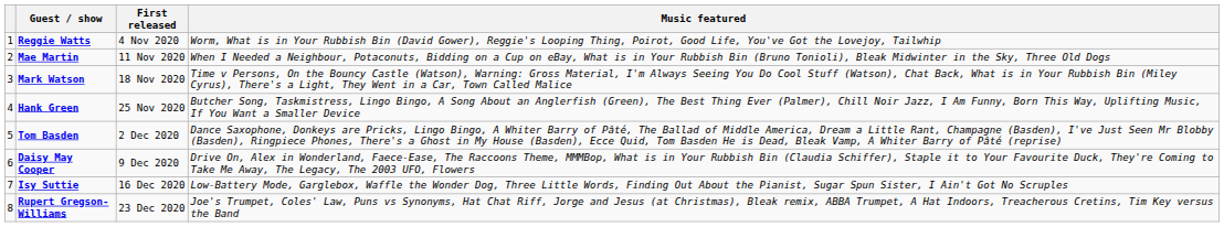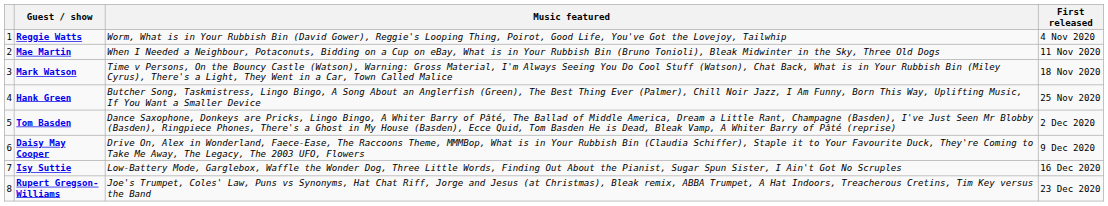 <table class="wikitable">
 <tr>
 <th></th>
 <th>Guest / show</th>
+<th>Music featured</th>
 <th>First released</th>
-<th>Music featured</th>
 </tr>
 <tr>
 <td>1</td>
 <td><strong><a href='#'>Reggie Watts</a></strong></td>
+<td><em>Worm, What is in Your Rubbish Bin (David Gower), Reggie's Looping Thing, Poirot, Good Life, You've Got the Lovejoy, Tailwhip</em></td>
 <td>4 Nov 2020</td>
-<td><em>Worm, What is in Your Rubbish Bin (David Gower), Reggie's Looping Thing, Poirot, Good Life, You've Got the Lovejoy, Tailwhip</em></td>
 </tr>
 <tr>
 <td>2</td>
 <td><strong><a href='#'>Mae Martin</a></strong></td>
+<td><em>When I Needed a Neighbour, Potaconuts, Bidding on a Cup on eBay, What is in Your Rubbish Bin (Bruno Tonioli), Bleak Midwinter in the Sky, Three Old Dogs</em></td>
 <td>11 Nov 2020</td>
-<td><em>When I Needed a Neighbour, Potaconuts, Bidding on a Cup on eBay, What is in Your Rubbish Bin (Bruno Tonioli), Bleak Midwinter in the Sky, Three Old Dogs</em></td>
 </tr>
 <tr>
 <td>3</td>
 <td><strong><a href='#'>Mark Watson</a></strong></td>
+<td><em>Time v Persons, On the Bouncy Castle (Watson), Warning: Gross Material, I'm Always Seeing You Do Cool Stuff (Watson), Chat Back, What is in Your Rubbish Bin (Miley Cyrus), There's a Light, They Went in a Car, Town Called Malice</em></td>
 <td>18 Nov 2020</td>
-<td><em>Time v Persons, On the Bouncy Castle (Watson), Warning: Gross Material, I'm Always Seeing You Do Cool Stuff (Watson), Chat Back, What is in Your Rubbish Bin (Miley Cyrus), There's a Light, They Went in a Car, Town Called Malice</em></td>
 </tr>
 <tr>
 <td>4</td>
 <td><strong><a href='#'>Hank Green</a></strong></td>
+<td><em>Butcher Song, Taskmistress, Lingo Bingo, A Song About an Anglerfish (Green), The Best Thing Ever (Palmer), Chill Noir Jazz, I Am Funny, Born This Way, Uplifting Music, If You Want a Smaller Device</em></td>
 <td>25 Nov 2020</td>
-<td><em>Butcher Song, Taskmistress, Lingo Bingo, A Song About an Anglerfish (Green), The Best Thing Ever (Palmer), Chill Noir Jazz, I Am Funny, Born This Way, Uplifting Music, If You Want a Smaller Device</em></td>
 </tr>
 <tr>
 <td>5</td>
 <td><strong><a href='#'>Tom Basden</a></strong></td>
+<td><em>Dance Saxophone, Donkeys are Pricks, Lingo Bingo, A Whiter Barry of Pâté, The Ballad of Middle America, Dream a Little Rant, Champagne (Basden), I've Just Seen Mr Blobby (Basden), Ringpiece Phones, There's a Ghost in My House (Basden), Ecce Quid, Tom Basden He is Dead, Bleak Vamp, A Whiter Barry of Pâté (reprise)</em></td>
 <td>2 Dec 2020</td>
-<td><em>Dance Saxophone, Donkeys are Pricks, Lingo Bingo, A Whiter Barry of Pâté, The Ballad of Middle America, Dream a Little Rant, Champagne (Basden), I've Just Seen Mr Blobby (Basden), Ringpiece Phones, There's a Ghost in My House (Basden), Ecce Quid, Tom Basden He is Dead, Bleak Vamp, A Whiter Barry of Pâté (reprise)</em></td>
 </tr>
 <tr>
 <td>6</td>
 <td><strong><a href='#'>Daisy May Cooper</a></strong></td>
+<td><em>Drive On, Alex in Wonderland, Faece-Ease, The Raccoons Theme, MMMBop, What is in Your Rubbish Bin (Claudia Schiffer), Staple it to Your Favourite Duck, They're Coming to Take Me Away, The Legacy, The 2003 UFO, Flowers</em></td>
 <td>9 Dec 2020</td>
-<td><em>Drive On, Alex in Wonderland, Faece-Ease, The Raccoons Theme, MMMBop, What is in Your Rubbish Bin (Claudia Schiffer), Staple it to Your Favourite Duck, They're Coming to Take Me Away, The Legacy, The 2003 UFO, Flowers</em></td>
 </tr>
 <tr>
 <td>7</td>
 <td><strong><a href='#'>Isy Suttie</a></strong></td>
+<td><em>Low-Battery Mode, Garglebox, Waffle the Wonder Dog, Three Little Words, Finding Out About the Pianist, Sugar Spun Sister, I Ain't Got No Scruples</em></td>
 <td>16 Dec 2020</td>
-<td><em>Low-Battery Mode, Garglebox, Waffle the Wonder Dog, Three Little Words, Finding Out About the Pianist, Sugar Spun Sister, I Ain't Got No Scruples</em></td>
 </tr>
 <tr>
 <td>8</td>
 <td><strong><a href='#'>Rupert Gregson-Williams</a></strong></td>
+<td><em>Joe's Trumpet, Coles' Law, Puns vs Synonyms, Hat Chat Riff, Jorge and Jesus (at Christmas), Bleak remix, ABBA Trumpet, A Hat Indoors, Treacherous Cretins, Tim Key versus the Band</em></td>
 <td>23 Dec 2020</td>
-<td><em>Joe's Trumpet, Coles' Law, Puns vs Synonyms, Hat Chat Riff, Jorge and Jesus (at Christmas), Bleak remix, ABBA Trumpet, A Hat Indoors, Treacherous Cretins, Tim Key versus the Band</em></td>
 </tr>
 </table>
